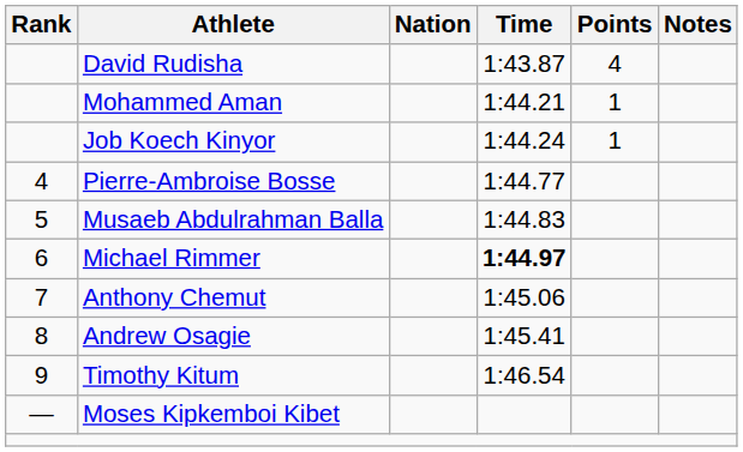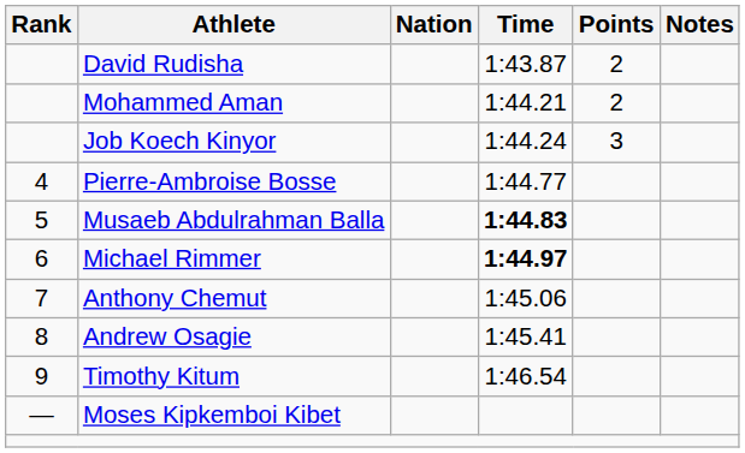 <table class="wikitable mw-datatable sortable" style="text-align:center;">
 <tr>
 <th>Rank</th>
 <th>Athlete</th>
 <th>Nation</th>
 <th>Time</th>
 <th>Points</th>
 <th>Notes</th>
 </tr>
 <tr>
 <td></td>
 <td align=left><a href='#'>David Rudisha</a></td>
 <td align=left></td>
 <td>1:43.87</td>
-<td>4</td>
+<td>2</td>
 <td></td>
 </tr>
 <tr>
 <td></td>
 <td align=left><a href='#'>Mohammed Aman</a></td>
 <td align=left></td>
 <td>1:44.21</td>
-<td>1</td>
+<td>2</td>
 <td></td>
 </tr>
 <tr>
 <td></td>
 <td align=left><a href='#'>Job Koech Kinyor</a></td>
 <td align=left></td>
 <td>1:44.24</td>
-<td>1</td>
+<td>3</td>
 <td></td>
 </tr>
 <tr>
 <td>4</td>
 <td align=left><a href='#'>Pierre-Ambroise Bosse</a></td>
 <td align=left></td>
 <td>1:44.77</td>
 <td></td>
 <td></td>
 </tr>
 <tr>
 <td>5</td>
 <td align=left><a href='#'>Musaeb Abdulrahman Balla</a></td>
 <td align=left></td>
-<td>1:44.83</td>
+<td><strong>1:44.83</strong></td>
 <td></td>
 <td></td>
 </tr>
 <tr>
 <td>6</td>
 <td align=left><a href='#'>Michael Rimmer</a></td>
 <td align=left></td>
 <td><strong>1:44.97</strong></td>
 <td></td>
 <td></td>
 </tr>
 <tr>
 <td>7</td>
 <td align=left><a href='#'>Anthony Chemut</a></td>
 <td align=left></td>
 <td>1:45.06</td>
 <td></td>
 <td></td>
 </tr>
 <tr>
 <td>8</td>
 <td align=left><a href='#'>Andrew Osagie</a></td>
 <td align=left></td>
 <td>1:45.41</td>
 <td></td>
 <td></td>
 </tr>
 <tr>
 <td>9</td>
 <td align=left><a href='#'>Timothy Kitum</a></td>
 <td align=left></td>
 <td>1:46.54</td>
 <td></td>
 <td></td>
 </tr>
 <tr>
 <td>—</td>
 <td align=left><a href='#'>Moses Kipkemboi Kibet</a></td>
 <td align=left></td>
 <td></td>
 <td></td>
 <td></td>
 </tr>
 <tr class="sortbottom">
 <td colspan=6></td>
 </tr>
 </table>
